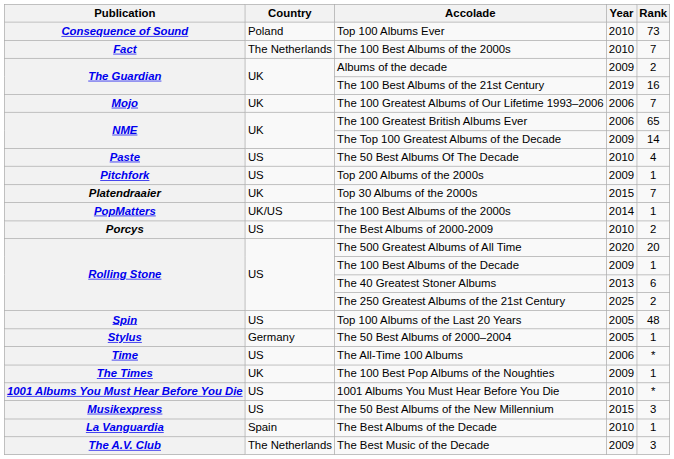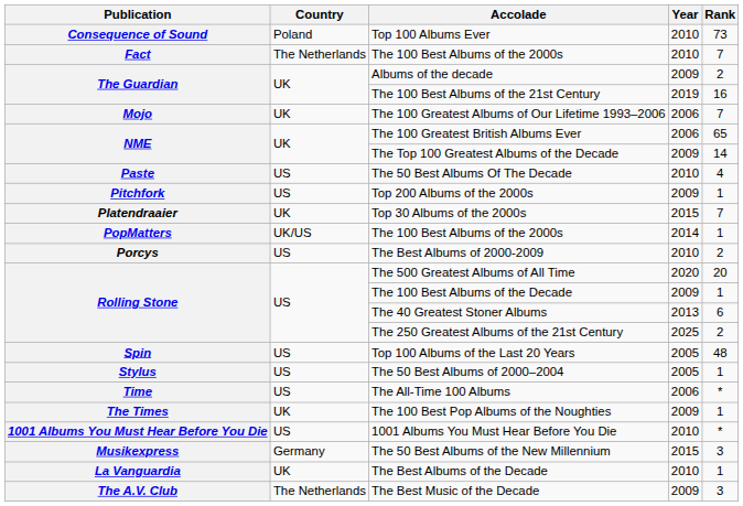 <table class="wikitable plainrowheaders">
 <tr>
 <th>Publication</th>
 <th>Country</th>
 <th>Accolade</th>
 <th>Year</th>
 <th>Rank</th>
 </tr>
 <tr>
 <th scope="row"><em><a href='#'>Consequence of Sound</a></em></th>
 <td>Poland</td>
 <td>Top 100 Albums Ever</td>
 <td>2010</td>
 <td style="text-align:center;">73</td>
 </tr>
 <tr>
 <th scope="row"><em><a href='#'>Fact</a></em></th>
 <td>The Netherlands</td>
 <td>The 100 Best Albums of the 2000s</td>
 <td>2010</td>
 <td style="text-align:center;">7</td>
 </tr>
 <tr>
 <th scope="row" rowspan=2><em><a href='#'>The Guardian</a></em></th>
 <td rowspan=2>UK</td>
 <td>Albums of the decade</td>
 <td>2009</td>
 <td style="text-align:center;">2</td>
 </tr>
 <tr>
 <td>The 100 Best Albums of the 21st Century</td>
 <td>2019</td>
 <td style="text-align:center;">16</td>
 </tr>
 <tr>
 <th scope="row"><em><a href='#'>Mojo</a></em></th>
 <td>UK</td>
 <td>The 100 Greatest Albums of Our Lifetime 1993–2006</td>
 <td>2006</td>
 <td style="text-align:center;">7</td>
 </tr>
 <tr>
 <th scope="row" rowspan=2><em><a href='#'>NME</a></em></th>
 <td rowspan=2>UK</td>
 <td>The 100 Greatest British Albums Ever</td>
 <td>2006</td>
 <td style="text-align:center;">65</td>
 </tr>
 <tr>
 <td>The Top 100 Greatest Albums of the Decade</td>
 <td>2009</td>
 <td style="text-align:center;">14</td>
 </tr>
 <tr>
 <th scope="row"><em><a href='#'>Paste</a></em></th>
 <td>US</td>
 <td>The 50 Best Albums Of The Decade</td>
 <td>2010</td>
 <td style="text-align:center;">4</td>
 </tr>
 <tr>
 <th scope="row"><em><a href='#'>Pitchfork</a></em></th>
 <td>US</td>
 <td>Top 200 Albums of the 2000s</td>
 <td>2009</td>
 <td style="text-align:center;">1</td>
 </tr>
 <tr>
 <th scope="row"><em>Platendraaier</em></th>
 <td>UK</td>
 <td>Top 30 Albums of the 2000s</td>
 <td>2015</td>
 <td style="text-align:center;">7</td>
 </tr>
 <tr>
 <th scope="row"><em><a href='#'>PopMatters</a></em></th>
 <td>UK/US</td>
 <td>The 100 Best Albums of the 2000s</td>
 <td>2014</td>
 <td style="text-align:center;">1</td>
 </tr>
 <tr>
 <th scope="row"><em>Porcys</em></th>
 <td>US</td>
 <td>The Best Albums of 2000-2009</td>
 <td>2010</td>
 <td style="text-align:center;">2</td>
 </tr>
 <tr>
 <th scope="row" rowspan=4><em><a href='#'>Rolling Stone</a></em></th>
 <td rowspan=4>US</td>
 <td>The 500 Greatest Albums of All Time</td>
 <td>2020</td>
 <td style="text-align:center;">20</td>
 </tr>
 <tr>
 <td>The 100 Best Albums of the Decade</td>
 <td>2009</td>
 <td style="text-align:center;">1</td>
 </tr>
 <tr>
 <td>The 40 Greatest Stoner Albums</td>
 <td>2013</td>
 <td style="text-align:center;">6</td>
 </tr>
 <tr>
 <td>The 250 Greatest Albums of the 21st Century</td>
 <td>2025</td>
 <td style="text-align:center;">2</td>
 </tr>
 <tr>
 <th scope="row"><em><a href='#'>Spin</a></em></th>
 <td>US</td>
 <td>Top 100 Albums of the Last 20 Years</td>
 <td>2005</td>
 <td style="text-align:center;">48</td>
 </tr>
 <tr>
 <th scope="row"><em><a href='#'>Stylus</a></em></th>
-<td>Germany</td>
+<td>US</td>
 <td>The 50 Best Albums of 2000–2004</td>
 <td>2005</td>
 <td style="text-align:center;">1</td>
 </tr>
 <tr>
 <th scope="row"><em><a href='#'>Time</a></em></th>
 <td>US</td>
 <td>The All-Time 100 Albums</td>
 <td>2006</td>
 <td style="text-align:center;">*</td>
 </tr>
 <tr>
 <th scope="row"><em><a href='#'>The Times</a></em></th>
 <td>UK</td>
 <td>The 100 Best Pop Albums of the Noughties</td>
 <td>2009</td>
 <td style="text-align:center;">1</td>
 </tr>
 <tr>
 <th scope="row"><em><a href='#'>1001 Albums You Must Hear Before You Die</a></em></th>
 <td>US</td>
 <td>1001 Albums You Must Hear Before You Die</td>
 <td>2010</td>
 <td style="text-align:center;">*</td>
 </tr>
 <tr>
 <th scope="row"><em><a href='#'>Musikexpress</a></em></th>
-<td>US</td>
+<td>Germany</td>
 <td>The 50 Best Albums of the New Millennium</td>
 <td>2015</td>
 <td style="text-align:center;">3</td>
 </tr>
 <tr>
 <th scope="row"><em><a href='#'>La Vanguardia</a></em></th>
-<td>Spain</td>
+<td>UK</td>
 <td>The Best Albums of the Decade</td>
 <td>2010</td>
 <td style="text-align:center;">1</td>
 </tr>
 <tr>
 <th scope="row"><em><a href='#'>The A.V. Club</a></em></th>
 <td>The Netherlands</td>
 <td>The Best Music of the Decade</td>
 <td>2009</td>
 <td style="text-align:center;">3</td>
 </tr>
 </table>
